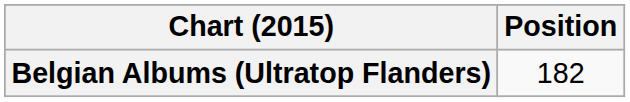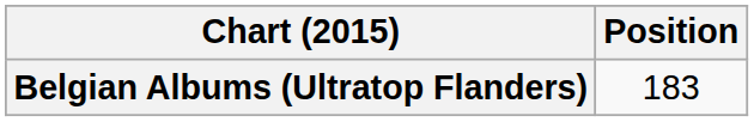 <table class="wikitable plainrowheaders" style="text-align:center">
 <tr>
 <th scope="col">Chart (2015)</th>
 <th scope="col">Position</th>
 </tr>
 <tr>
 <th scope="row">Belgian Albums (Ultratop Flanders)</th>
-<td>182</td>
+<td>183</td>
 </tr>
 </table>
